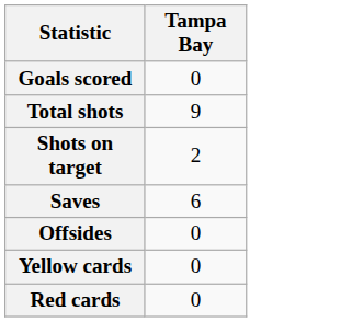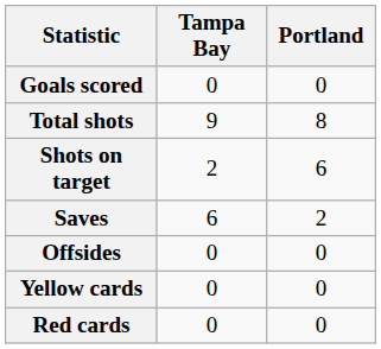 <table class="wikitable plainrowheaders" style="text-align:center">
 <tr>
 <th scope=col width=100>Statistic</th>
 <th scope=col width=70>Tampa Bay</th>
+<th scope=col width=70>Portland</th>
 </tr>
 <tr>
 <th scope=row>Goals scored</th>
+<td>0</td>
 <td>0</td>
 </tr>
 <tr>
 <th scope=row>Total shots</th>
 <td>9</td>
+<td>8</td>
 </tr>
 <tr>
 <th scope=row>Shots on target</th>
 <td>2</td>
+<td>6</td>
 </tr>
 <tr>
 <th scope=row>Saves</th>
 <td>6</td>
+<td>2</td>
 </tr>
 <tr>
 <th scope=row>Offsides</th>
+<td>0</td>
 <td>0</td>
 </tr>
 <tr>
 <th scope=row>Yellow cards</th>
 <td>0</td>
+<td>0</td>
 </tr>
 <tr>
 <th scope=row>Red cards</th>
 <td>0</td>
+<td>0</td>
 </tr>
 </table>
